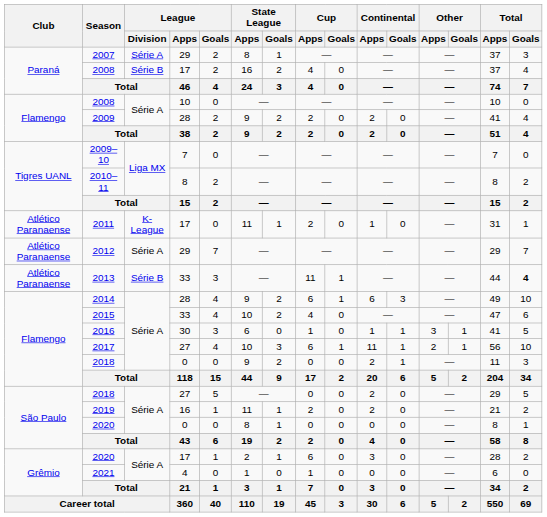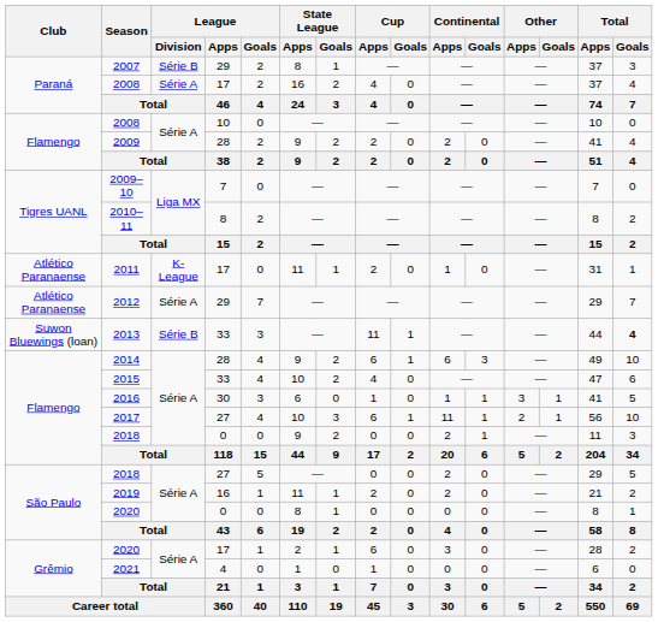 <table class="wikitable" style="text-align: center;">
 <tr>
 <th rowspan="2">Club</th>
 <th rowspan="2">Season</th>
 <th colspan="3">League</th>
 <th colspan="2">State League</th>
 <th colspan="2">Cup</th>
 <th colspan="2">Continental</th>
 <th colspan="2">Other</th>
 <th colspan="2">Total</th>
 </tr>
 <tr>
 <th>Division</th>
 <th>Apps</th>
 <th>Goals</th>
 <th>Apps</th>
 <th>Goals</th>
 <th>Apps</th>
 <th>Goals</th>
 <th>Apps</th>
 <th>Goals</th>
 <th>Apps</th>
 <th>Goals</th>
 <th>Apps</th>
 <th>Goals</th>
 </tr>
 <tr>
 <td rowspan="3" valign="center"><a href='#'>Paraná</a></td>
 <td><a href='#'>2007</a></td>
-<td><a href='#'>Série A</a></td>
+<td><a href='#'>Série B</a></td>
 <td>29</td>
 <td>2</td>
 <td>8</td>
 <td>1</td>
 <td colspan="2">—</td>
 <td colspan="2">—</td>
 <td colspan="2">—</td>
 <td>37</td>
 <td>3</td>
 </tr>
 <tr>
 <td><a href='#'>2008</a></td>
-<td><a href='#'>Série B</a></td>
+<td><a href='#'>Série A</a></td>
 <td>17</td>
 <td>2</td>
 <td>16</td>
 <td>2</td>
 <td>4</td>
 <td>0</td>
 <td colspan="2">—</td>
 <td colspan="2">—</td>
 <td>37</td>
 <td>4</td>
 </tr>
 <tr>
 <th colspan="2">Total</th>
 <th>46</th>
 <th>4</th>
 <th>24</th>
 <th>3</th>
 <th>4</th>
 <th>0</th>
 <th colspan="2">—</th>
 <th colspan="2">—</th>
 <th>74</th>
 <th>7</th>
 </tr>
 <tr>
 <td rowspan="3" valign="center"><a href='#'>Flamengo</a></td>
 <td><a href='#'>2008</a></td>
 <td rowspan="2" valign="center">Série A</td>
 <td>10</td>
 <td>0</td>
 <td colspan="2">—</td>
 <td colspan="2">—</td>
 <td colspan="2">—</td>
 <td colspan="2">—</td>
 <td>10</td>
 <td>0</td>
 </tr>
 <tr>
 <td><a href='#'>2009</a></td>
 <td>28</td>
 <td>2</td>
 <td>9</td>
 <td>2</td>
 <td>2</td>
 <td>0</td>
 <td>2</td>
 <td>0</td>
 <td colspan="2">—</td>
 <td>41</td>
 <td>4</td>
 </tr>
 <tr>
 <th colspan="2">Total</th>
 <th>38</th>
 <th>2</th>
 <th>9</th>
 <th>2</th>
 <th>2</th>
 <th>0</th>
 <th>2</th>
 <th>0</th>
 <th colspan="2">—</th>
 <th>51</th>
 <th>4</th>
 </tr>
 <tr>
 <td rowspan="3" valign="center"><a href='#'>Tigres UANL</a></td>
 <td><a href='#'>2009–10</a></td>
 <td rowspan="2" valign="center"><a href='#'>Liga MX</a></td>
 <td>7</td>
 <td>0</td>
 <td colspan="2">—</td>
 <td colspan="2">—</td>
 <td colspan="2">—</td>
 <td colspan="2">—</td>
 <td>7</td>
 <td>0</td>
 </tr>
 <tr>
 <td><a href='#'>2010–11</a></td>
 <td>8</td>
 <td>2</td>
 <td colspan="2">—</td>
 <td colspan="2">—</td>
 <td colspan="2">—</td>
 <td colspan="2">—</td>
 <td>8</td>
 <td>2</td>
 </tr>
 <tr>
 <th colspan="2"><strong>Total</strong></th>
 <th>15</th>
 <th>2</th>
 <th colspan="2">—</th>
 <th colspan="2">—</th>
 <th colspan="2">—</th>
 <th colspan="2">—</th>
 <th>15</th>
 <th>2</th>
 </tr>
 <tr>
 <td rowspan="1" valign="center"><a href='#'>Atlético Paranaense</a></td>
 <td><a href='#'>2011</a></td>
 <td><a href='#'>K-League</a></td>
 <td>17</td>
 <td>0</td>
 <td>11</td>
 <td>1</td>
 <td>2</td>
 <td>0</td>
 <td>1</td>
 <td>0</td>
 <td colspan="2">—</td>
 <td>31</td>
 <td>1</td>
 </tr>
 <tr>
 <td rowspan="1" valign="center"><a href='#'>Atlético Paranaense</a></td>
 <td><a href='#'>2012</a></td>
 <td>Série A</td>
 <td>29</td>
 <td>7</td>
 <td colspan="2">—</td>
 <td colspan="2">—</td>
 <td colspan="2">—</td>
 <td colspan="2">—</td>
 <td>29</td>
 <td>7</td>
 </tr>
 <tr>
-<td rowspan="1" valign="center"><a href='#'>Atlético Paranaense</a></td>
+<td rowspan="1" valign="center"><a href='#'>Suwon Bluewings</a> (loan)</td>
 <td><a href='#'>2013</a></td>
 <td><a href='#'>Série B</a></td>
 <td>33</td>
 <td>3</td>
 <td colspan="2">—</td>
 <td>11</td>
 <td>1</td>
 <td colspan="2">—</td>
 <td colspan="2">—</td>
 <td>44</td>
 <td><strong>4</strong></td>
 </tr>
 <tr>
 <td rowspan="6" valign="center"><a href='#'>Flamengo</a></td>
 <td><a href='#'>2014</a></td>
 <td rowspan="5" valign="center">Série A</td>
 <td>28</td>
 <td>4</td>
 <td>9</td>
 <td>2</td>
 <td>6</td>
 <td>1</td>
 <td>6</td>
 <td>3</td>
 <td colspan="2">—</td>
 <td>49</td>
 <td>10</td>
 </tr>
 <tr>
 <td><a href='#'>2015</a></td>
 <td>33</td>
 <td>4</td>
 <td>10</td>
 <td>2</td>
 <td>4</td>
 <td>0</td>
 <td colspan="2">—</td>
 <td colspan="2">—</td>
 <td>47</td>
 <td>6</td>
 </tr>
 <tr>
 <td><a href='#'>2016</a></td>
 <td>30</td>
 <td>3</td>
 <td>6</td>
 <td>0</td>
 <td>1</td>
 <td>0</td>
 <td>1</td>
 <td>1</td>
 <td>3</td>
 <td>1</td>
 <td>41</td>
 <td>5</td>
 </tr>
 <tr>
 <td><a href='#'>2017</a></td>
 <td>27</td>
 <td>4</td>
 <td>10</td>
 <td>3</td>
 <td>6</td>
 <td>1</td>
 <td>11</td>
 <td>1</td>
 <td>2</td>
 <td>1</td>
 <td>56</td>
 <td>10</td>
 </tr>
 <tr>
 <td><a href='#'>2018</a></td>
 <td>0</td>
 <td>0</td>
 <td>9</td>
 <td>2</td>
 <td>0</td>
 <td>0</td>
 <td>2</td>
 <td>1</td>
 <td colspan="2">—</td>
 <td>11</td>
 <td>3</td>
 </tr>
 <tr>
 <th colspan="2">Total</th>
 <th>118</th>
 <th>15</th>
 <th>44</th>
 <th>9</th>
 <th>17</th>
 <th>2</th>
 <th>20</th>
 <th>6</th>
 <th>5</th>
 <th>2</th>
 <th>204</th>
 <th>34</th>
 </tr>
 <tr>
 <td rowspan="4" valign="center"><a href='#'>São Paulo</a></td>
 <td><a href='#'>2018</a></td>
 <td rowspan="3" valign="center">Série A</td>
 <td>27</td>
 <td>5</td>
 <td colspan="2">—</td>
 <td>0</td>
 <td>0</td>
 <td>2</td>
 <td>0</td>
 <td colspan="2">—</td>
 <td>29</td>
 <td>5</td>
 </tr>
 <tr>
 <td><a href='#'>2019</a></td>
 <td>16</td>
 <td>1</td>
 <td>11</td>
 <td>1</td>
 <td>2</td>
 <td>0</td>
 <td>2</td>
 <td>0</td>
 <td colspan="2">—</td>
 <td>21</td>
 <td>2</td>
 </tr>
 <tr>
 <td><a href='#'>2020</a></td>
 <td>0</td>
 <td>0</td>
 <td>8</td>
 <td>1</td>
 <td>0</td>
 <td>0</td>
 <td>0</td>
 <td>0</td>
 <td colspan="2">—</td>
 <td>8</td>
 <td>1</td>
 </tr>
 <tr>
 <th colspan="2">Total</th>
 <th>43</th>
 <th>6</th>
 <th>19</th>
 <th>2</th>
 <th>2</th>
 <th>0</th>
 <th>4</th>
 <th>0</th>
 <th colspan="2">—</th>
 <th>58</th>
 <th>8</th>
 </tr>
 <tr>
 <td rowspan="3" valign="center"><a href='#'>Grêmio</a></td>
 <td><a href='#'>2020</a></td>
 <td rowspan="2" valign="center">Série A</td>
 <td>17</td>
 <td>1</td>
 <td>2</td>
 <td>1</td>
 <td>6</td>
 <td>0</td>
 <td>3</td>
 <td>0</td>
 <td colspan="2">—</td>
 <td>28</td>
 <td>2</td>
 </tr>
 <tr>
 <td><a href='#'>2021</a></td>
 <td>4</td>
 <td>0</td>
 <td>1</td>
 <td>0</td>
 <td>1</td>
 <td>0</td>
 <td>0</td>
 <td>0</td>
 <td colspan="2">—</td>
 <td>6</td>
 <td>0</td>
 </tr>
 <tr>
 <th colspan="2">Total</th>
 <th>21</th>
 <th>1</th>
 <th>3</th>
 <th>1</th>
 <th>7</th>
 <th>0</th>
 <th>3</th>
 <th>0</th>
 <th colspan="2">—</th>
 <th>34</th>
 <th>2</th>
 </tr>
 <tr>
 <th colspan="3"><strong>Career total</strong></th>
 <th>360</th>
 <th>40</th>
 <th>110</th>
 <th>19</th>
 <th>45</th>
 <th>3</th>
 <th>30</th>
 <th>6</th>
 <th>5</th>
 <th>2</th>
 <th>550</th>
 <th>69</th>
 </tr>
 </table>
